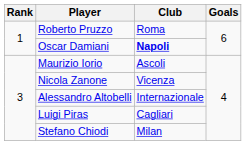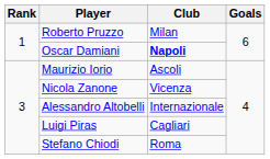 <table class="wikitable sortable" style="text-align:center">
 <tr>
 <th>Rank</th>
 <th>Player</th>
 <th>Club</th>
 <th>Goals</th>
 </tr>
 <tr>
 <td rowspan="2">1</td>
 <td align="left"><strong></strong> <a href='#'>Roberto Pruzzo</a></td>
-<td align="left"><a href='#'>Roma</a></td>
+<td align="left"><a href='#'>Milan</a></td>
 <td rowspan="2">6</td>
 </tr>
 <tr>
 <td align="left"><strong></strong> <a href='#'>Oscar Damiani</a></td>
 <td align="left"><strong><a href='#'>Napoli</a></strong></td>
 </tr>
 <tr>
 <td rowspan="5">3</td>
 <td align="left"><strong></strong> <a href='#'>Maurizio Iorio</a></td>
 <td align="left"><a href='#'>Ascoli</a></td>
 <td rowspan="5">4</td>
 </tr>
 <tr>
 <td align="left"><strong></strong> <a href='#'>Nicola Zanone</a></td>
 <td align="left"><a href='#'>Vicenza</a></td>
 </tr>
 <tr>
 <td align="left"><strong></strong> <a href='#'>Alessandro Altobelli</a></td>
 <td align="left"><a href='#'>Internazionale</a></td>
 </tr>
 <tr>
 <td align="left"><strong></strong> <a href='#'>Luigi Piras</a></td>
 <td align="left"><a href='#'>Cagliari</a></td>
 </tr>
 <tr>
 <td align="left"><strong></strong> <a href='#'>Stefano Chiodi</a></td>
-<td align="left"><a href='#'>Milan</a></td>
+<td align="left"><a href='#'>Roma</a></td>
 </tr>
 </table>
